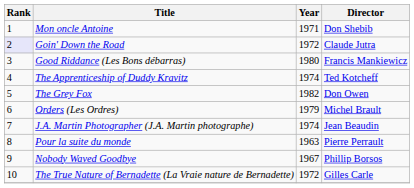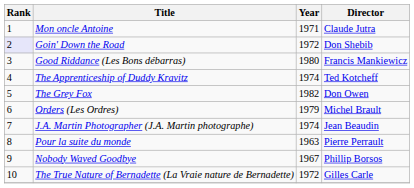 <table class="sortable wikitable">
 <tr>
 <th>Rank</th>
 <th>Title</th>
 <th>Year</th>
 <th>Director</th>
 </tr>
 <tr>
 <td>1</td>
 <td><em><a href='#'>Mon oncle Antoine</a></em></td>
 <td>1971</td>
-<td><a href='#'>Don Shebib</a></td>
+<td><a href='#'>Claude Jutra</a></td>
 </tr>
 <tr>
 <td style="background: lavender;">2</td>
 <td><em><a href='#'>Goin' Down the Road</a></em></td>
 <td>1972</td>
-<td><a href='#'>Claude Jutra</a></td>
+<td><a href='#'>Don Shebib</a></td>
 </tr>
 <tr>
 <td>3</td>
 <td><em><a href='#'>Good Riddance</a> (Les Bons débarras)</em></td>
 <td>1980</td>
 <td><a href='#'>Francis Mankiewicz</a></td>
 </tr>
 <tr>
 <td>4</td>
 <td><em><a href='#'>The Apprenticeship of Duddy Kravitz</a></em></td>
 <td>1974</td>
 <td><a href='#'>Ted Kotcheff</a></td>
 </tr>
 <tr>
 <td>5</td>
 <td><em><a href='#'>The Grey Fox</a></em></td>
 <td>1982</td>
 <td><a href='#'>Don Owen</a></td>
 </tr>
 <tr>
 <td>6</td>
 <td><em><a href='#'>Orders</a> (Les Ordres)</em></td>
 <td>1979</td>
 <td><a href='#'>Michel Brault</a></td>
 </tr>
 <tr>
 <td>7</td>
 <td><em><a href='#'>J.A. Martin Photographer</a> (J.A. Martin photographe)</em></td>
 <td>1974</td>
 <td><a href='#'>Jean Beaudin</a></td>
 </tr>
 <tr>
 <td>8</td>
 <td><em><a href='#'>Pour la suite du monde</a></em></td>
 <td>1963</td>
 <td><a href='#'>Pierre Perrault</a></td>
 </tr>
 <tr>
 <td>9</td>
 <td><em><a href='#'>Nobody Waved Goodbye</a></em></td>
 <td>1967</td>
 <td><a href='#'>Phillip Borsos</a></td>
 </tr>
 <tr>
 <td>10</td>
 <td><em><a href='#'>The True Nature of Bernadette</a> (La Vraie nature de Bernadette)</em></td>
 <td>1972</td>
 <td><a href='#'>Gilles Carle</a></td>
 </tr>
 <tr>
 </tr>
 </table>
